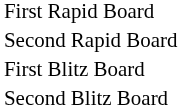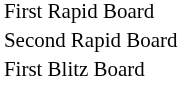 <table>
 <tr>
 <td>First Rapid Board</td>
 <td></td>
 <td></td>
 <td></td>
 </tr>
 <tr>
 <td>Second Rapid Board</td>
 <td></td>
 <td></td>
 <td></td>
 </tr>
 <tr>
 <td>First Blitz Board</td>
 <td></td>
 <td></td>
 <td></td>
 </tr>
-<tr>
-<td>Second Blitz Board</td>
-<td></td>
-<td></td>
-<td></td>
-</tr>
 </table>
